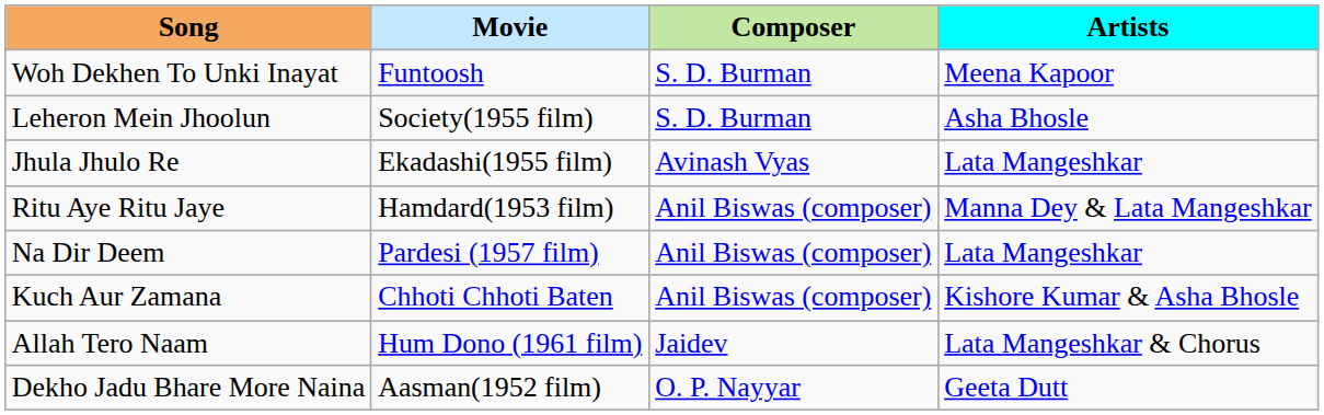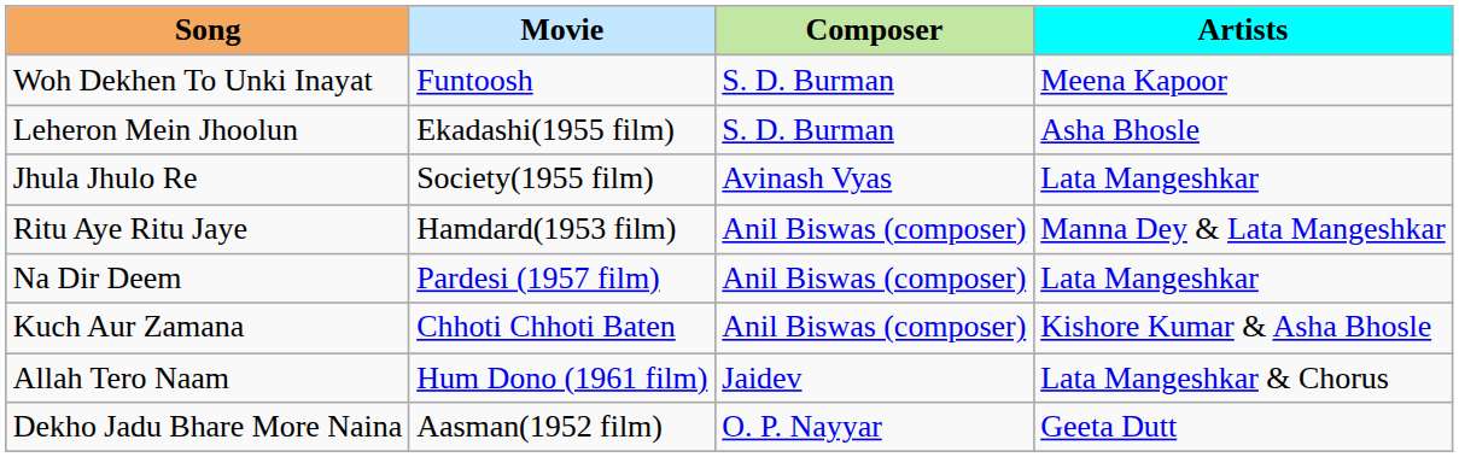 <table class="wikitable sortable">
 <tr>
 <th style="background:#f4a860">Song</th>
 <th style="background:#c2e7ff">Movie</th>
 <th style="background:#c2e7a3">Composer</th>
 <th style="background:#00ffff">Artists</th>
 </tr>
 <tr>
 <td>Woh Dekhen To Unki Inayat</td>
 <td><a href='#'>Funtoosh</a></td>
 <td><a href='#'>S. D. Burman</a></td>
 <td><a href='#'>Meena Kapoor</a></td>
 </tr>
 <tr>
 <td>Leheron Mein Jhoolun</td>
-<td>Society(1955 film)</td>
+<td>Ekadashi(1955 film)</td>
 <td><a href='#'>S. D. Burman</a></td>
 <td><a href='#'>Asha Bhosle</a></td>
 </tr>
 <tr>
 <td>Jhula Jhulo Re</td>
-<td>Ekadashi(1955 film)</td>
+<td>Society(1955 film)</td>
 <td><a href='#'>Avinash Vyas</a></td>
 <td><a href='#'>Lata Mangeshkar</a></td>
 </tr>
 <tr>
 <td>Ritu Aye Ritu Jaye</td>
 <td>Hamdard(1953 film)</td>
 <td><a href='#'>Anil Biswas (composer)</a></td>
 <td><a href='#'>Manna Dey</a> & <a href='#'>Lata Mangeshkar</a></td>
 </tr>
 <tr>
 <td>Na Dir Deem</td>
 <td><a href='#'>Pardesi (1957 film)</a></td>
 <td><a href='#'>Anil Biswas (composer)</a></td>
 <td><a href='#'>Lata Mangeshkar</a></td>
 </tr>
 <tr>
 <td>Kuch Aur Zamana</td>
 <td><a href='#'>Chhoti Chhoti Baten</a></td>
 <td><a href='#'>Anil Biswas (composer)</a></td>
 <td><a href='#'>Kishore Kumar</a> & <a href='#'>Asha Bhosle</a></td>
 </tr>
 <tr>
 <td>Allah Tero Naam</td>
 <td><a href='#'>Hum Dono (1961 film)</a></td>
 <td><a href='#'>Jaidev</a></td>
 <td><a href='#'>Lata Mangeshkar</a> & Chorus</td>
 </tr>
 <tr>
 <td>Dekho Jadu Bhare More Naina</td>
 <td>Aasman(1952 film)</td>
 <td><a href='#'>O. P. Nayyar</a></td>
 <td><a href='#'>Geeta Dutt</a></td>
 </tr>
 </table>
